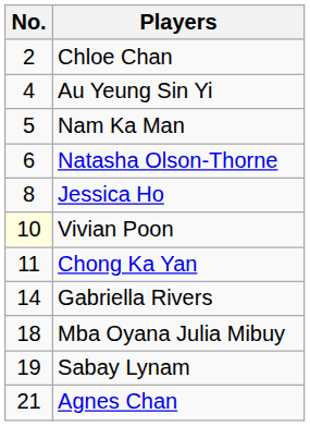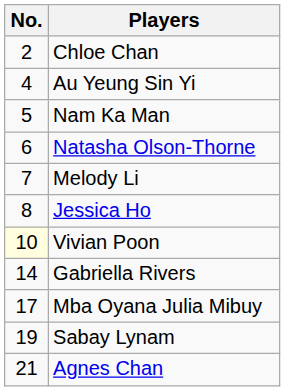 <table class="wikitable" style="text-align: center; width:25%">
 <tr>
 <th>No.</th>
 <th>Players</th>
 </tr>
 <tr>
 <td>2</td>
 <td align=left>Chloe Chan</td>
 </tr>
 <tr>
 <td>4</td>
 <td align=left>Au Yeung Sin Yi</td>
 </tr>
 <tr>
 <td>5</td>
 <td align=left>Nam Ka Man</td>
 </tr>
 <tr>
 <td>6</td>
 <td align=left><a href='#'>Natasha Olson-Thorne</a></td>
 </tr>
 <tr>
+<td>7</td>
+<td align=left>Melody Li</td>
+</tr>
+<tr>
 <td>8</td>
 <td align=left><a href='#'>Jessica Ho</a></td>
 </tr>
 <tr>
 <td style="background: lightyellow;">10</td>
 <td align=left>Vivian Poon</td>
 </tr>
 <tr>
-<td>11</td>
-<td align=left><a href='#'>Chong Ka Yan</a></td>
-</tr>
-<tr>
 <td>14</td>
 <td align=left>Gabriella Rivers</td>
 </tr>
 <tr>
-<td>18</td>
+<td>17</td>
 <td align=left>Mba Oyana Julia Mibuy</td>
 </tr>
 <tr>
 <td>19</td>
 <td align=left>Sabay Lynam</td>
 </tr>
 <tr>
 <td>21</td>
 <td align=left><a href='#'>Agnes Chan</a></td>
 </tr>
 </table>
